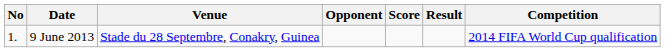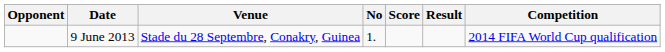 <table class="wikitable">
 <tr>
-<th>No</th>
+<th>Opponent</th>
 <th>Date</th>
 <th>Venue</th>
-<th>Opponent</th>
+<th>No</th>
 <th>Score</th>
 <th>Result</th>
 <th>Competition</th>
 </tr>
 <tr>
-<td>1.</td>
+<td></td>
 <td>9 June 2013</td>
 <td><a href='#'>Stade du 28 Septembre</a>, <a href='#'>Conakry</a>, <a href='#'>Guinea</a></td>
-<td></td>
+<td>1.</td>
 <td></td>
 <td></td>
 <td><a href='#'>2014 FIFA World Cup qualification</a></td>
 </tr>
 </table>
